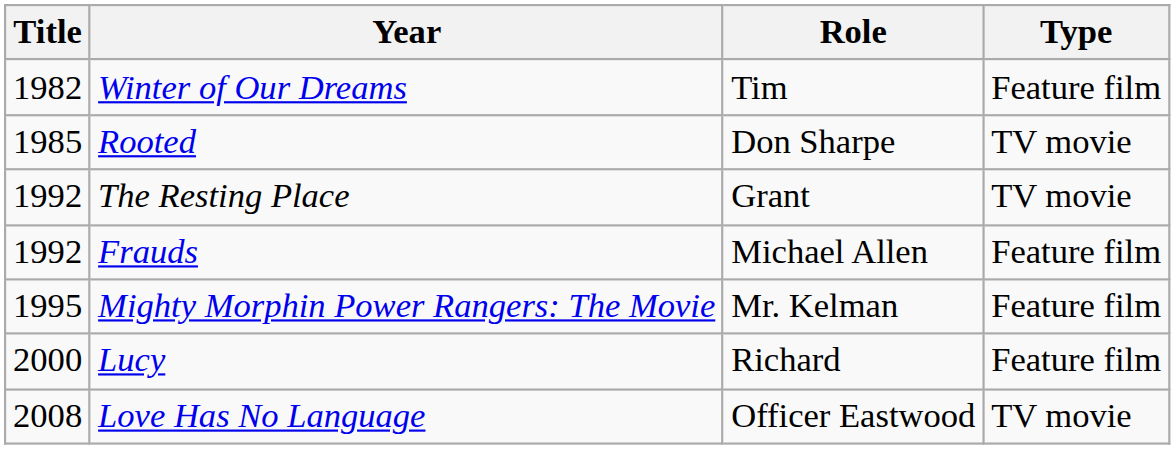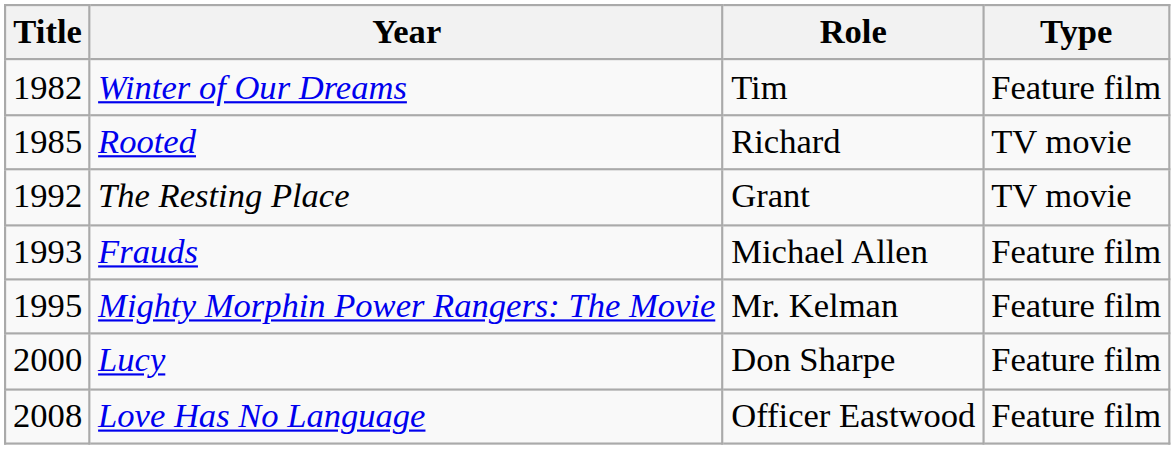 <table class="wikitable">
 <tr>
 <th>Title</th>
 <th>Year</th>
 <th>Role</th>
 <th>Type</th>
 </tr>
 <tr>
 <td>1982</td>
 <td><em><a href='#'>Winter of Our Dreams</a></em></td>
 <td>Tim</td>
 <td>Feature film</td>
 </tr>
 <tr>
 <td>1985</td>
 <td><em><a href='#'>Rooted</a></em></td>
-<td>Don Sharpe</td>
+<td>Richard</td>
 <td>TV movie</td>
 </tr>
 <tr>
 <td>1992</td>
 <td><em>The Resting Place</em></td>
 <td>Grant</td>
 <td>TV movie</td>
 </tr>
 <tr>
-<td>1992</td>
+<td>1993</td>
 <td><em><a href='#'>Frauds</a></em></td>
 <td>Michael Allen</td>
 <td>Feature film</td>
 </tr>
 <tr>
 <td>1995</td>
 <td><em><a href='#'>Mighty Morphin Power Rangers: The Movie</a></em></td>
 <td>Mr. Kelman</td>
 <td>Feature film</td>
 </tr>
 <tr>
 <td>2000</td>
 <td><em><a href='#'>Lucy</a></em></td>
-<td>Richard</td>
+<td>Don Sharpe</td>
 <td>Feature film</td>
 </tr>
 <tr>
 <td>2008</td>
 <td><em><a href='#'>Love Has No Language</a></em></td>
 <td>Officer Eastwood</td>
-<td>TV movie</td>
+<td>Feature film</td>
 </tr>
 </table>
